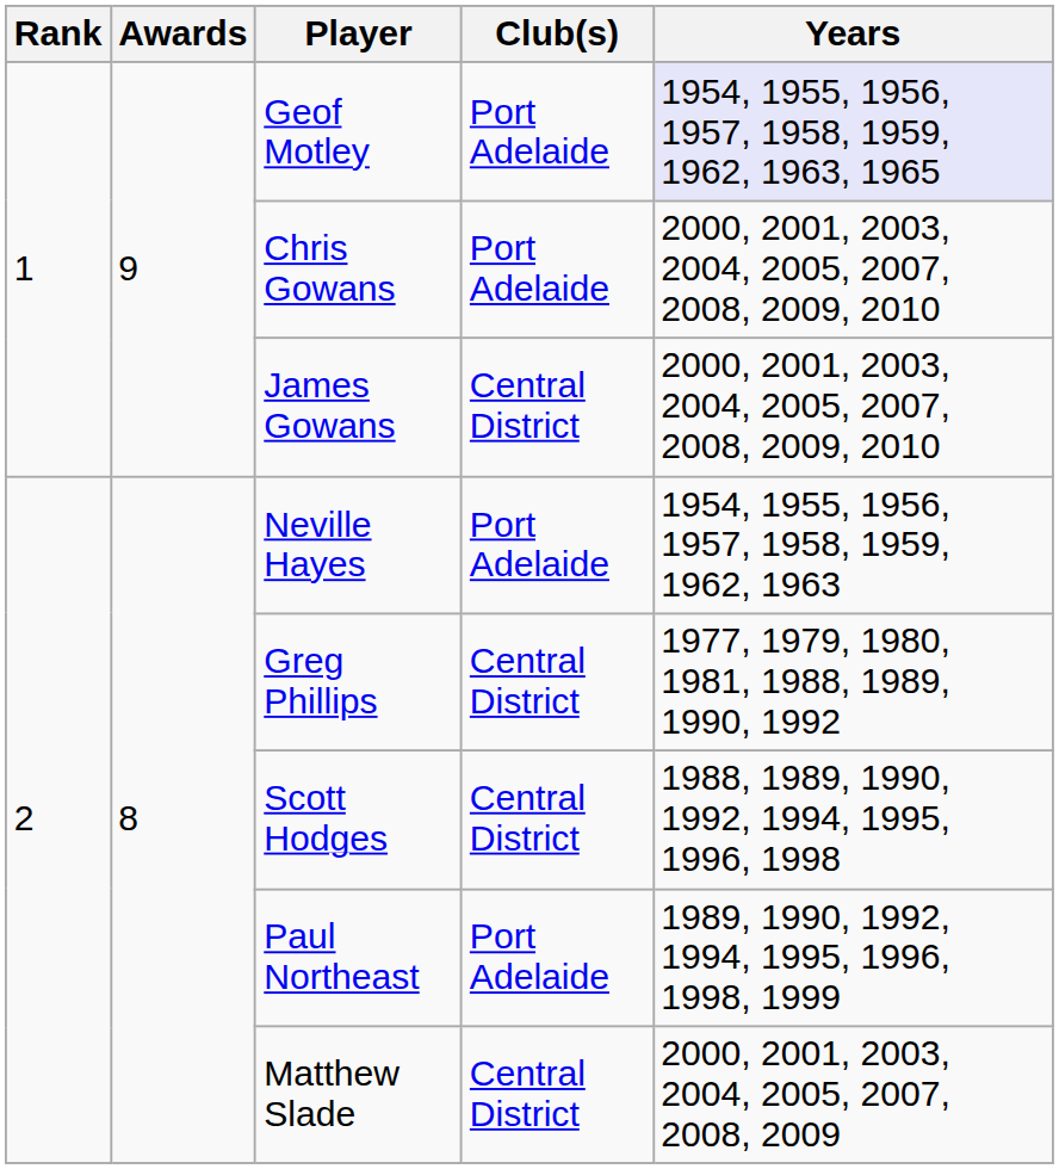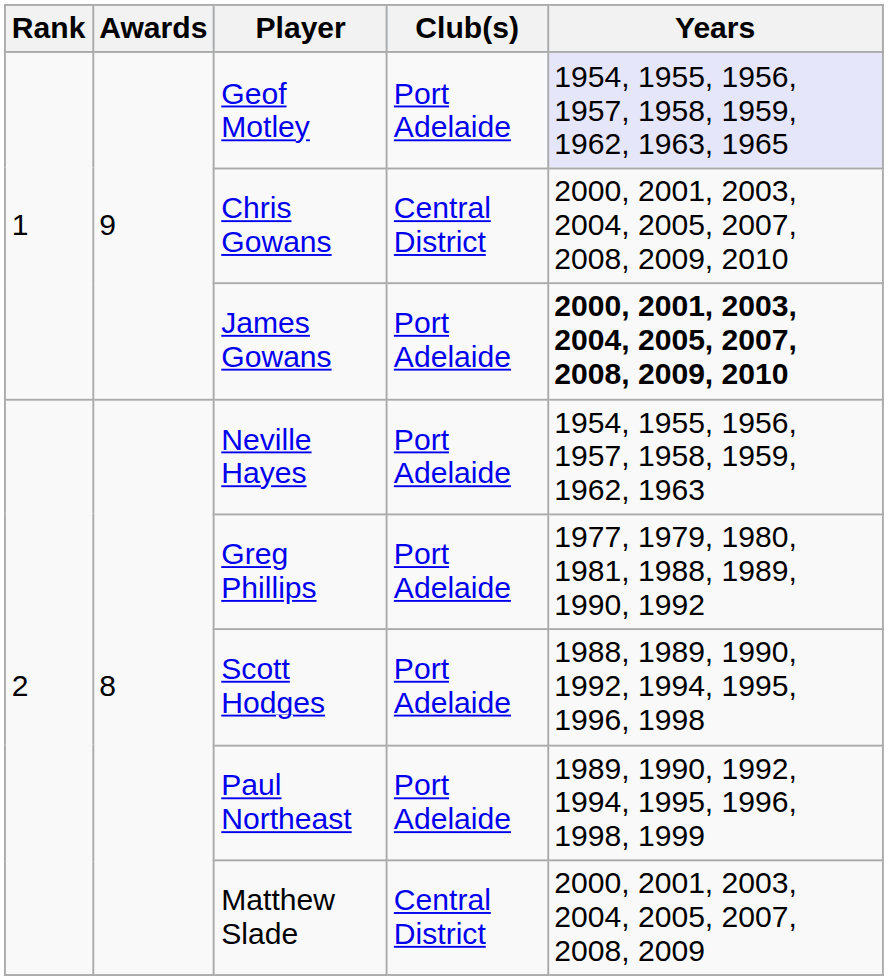 <table class="wikitable" style="width:75%;">
 <tr style="background:#87cefa;">
 <th>Rank</th>
 <th>Awards</th>
 <th>Player</th>
 <th>Club(s)</th>
 <th>Years</th>
 </tr>
 <tr>
 <td rowspan="3">1</td>
 <td rowspan="3">9</td>
 <td><a href='#'>Geof Motley</a></td>
 <td><a href='#'>Port Adelaide</a></td>
 <td style="background: lavender;">1954, 1955, 1956, 1957, 1958, 1959, 1962, 1963, 1965</td>
 </tr>
 <tr>
 <td><a href='#'>Chris Gowans</a></td>
-<td><a href='#'>Port Adelaide</a></td>
+<td><a href='#'>Central District</a></td>
 <td>2000, 2001, 2003, 2004, 2005, 2007, 2008, 2009, 2010</td>
 </tr>
 <tr>
 <td><a href='#'>James Gowans</a></td>
-<td><a href='#'>Central District</a></td>
-<td>2000, 2001, 2003, 2004, 2005, 2007, 2008, 2009, 2010</td>
+<td><a href='#'>Port Adelaide</a></td>
+<td><strong>2000, 2001, 2003, 2004, 2005, 2007, 2008, 2009, 2010</strong></td>
 </tr>
 <tr>
 <td rowspan="5">2</td>
 <td rowspan="5">8</td>
 <td><a href='#'>Neville Hayes</a></td>
 <td><a href='#'>Port Adelaide</a></td>
 <td>1954, 1955, 1956, 1957, 1958, 1959, 1962, 1963</td>
 </tr>
 <tr>
 <td><a href='#'>Greg Phillips</a></td>
-<td><a href='#'>Central District</a></td>
+<td><a href='#'>Port Adelaide</a></td>
 <td>1977, 1979, 1980, 1981, 1988, 1989, 1990, 1992</td>
 </tr>
 <tr>
 <td><a href='#'>Scott Hodges</a></td>
-<td><a href='#'>Central District</a></td>
+<td><a href='#'>Port Adelaide</a></td>
 <td>1988, 1989, 1990, 1992, 1994, 1995, 1996, 1998</td>
 </tr>
 <tr>
 <td><a href='#'>Paul Northeast</a></td>
 <td><a href='#'>Port Adelaide</a></td>
 <td>1989, 1990, 1992, 1994, 1995, 1996, 1998, 1999</td>
 </tr>
 <tr>
 <td>Matthew Slade</td>
 <td><a href='#'>Central District</a></td>
 <td>2000, 2001, 2003, 2004, 2005, 2007, 2008, 2009</td>
 </tr>
 </table>
